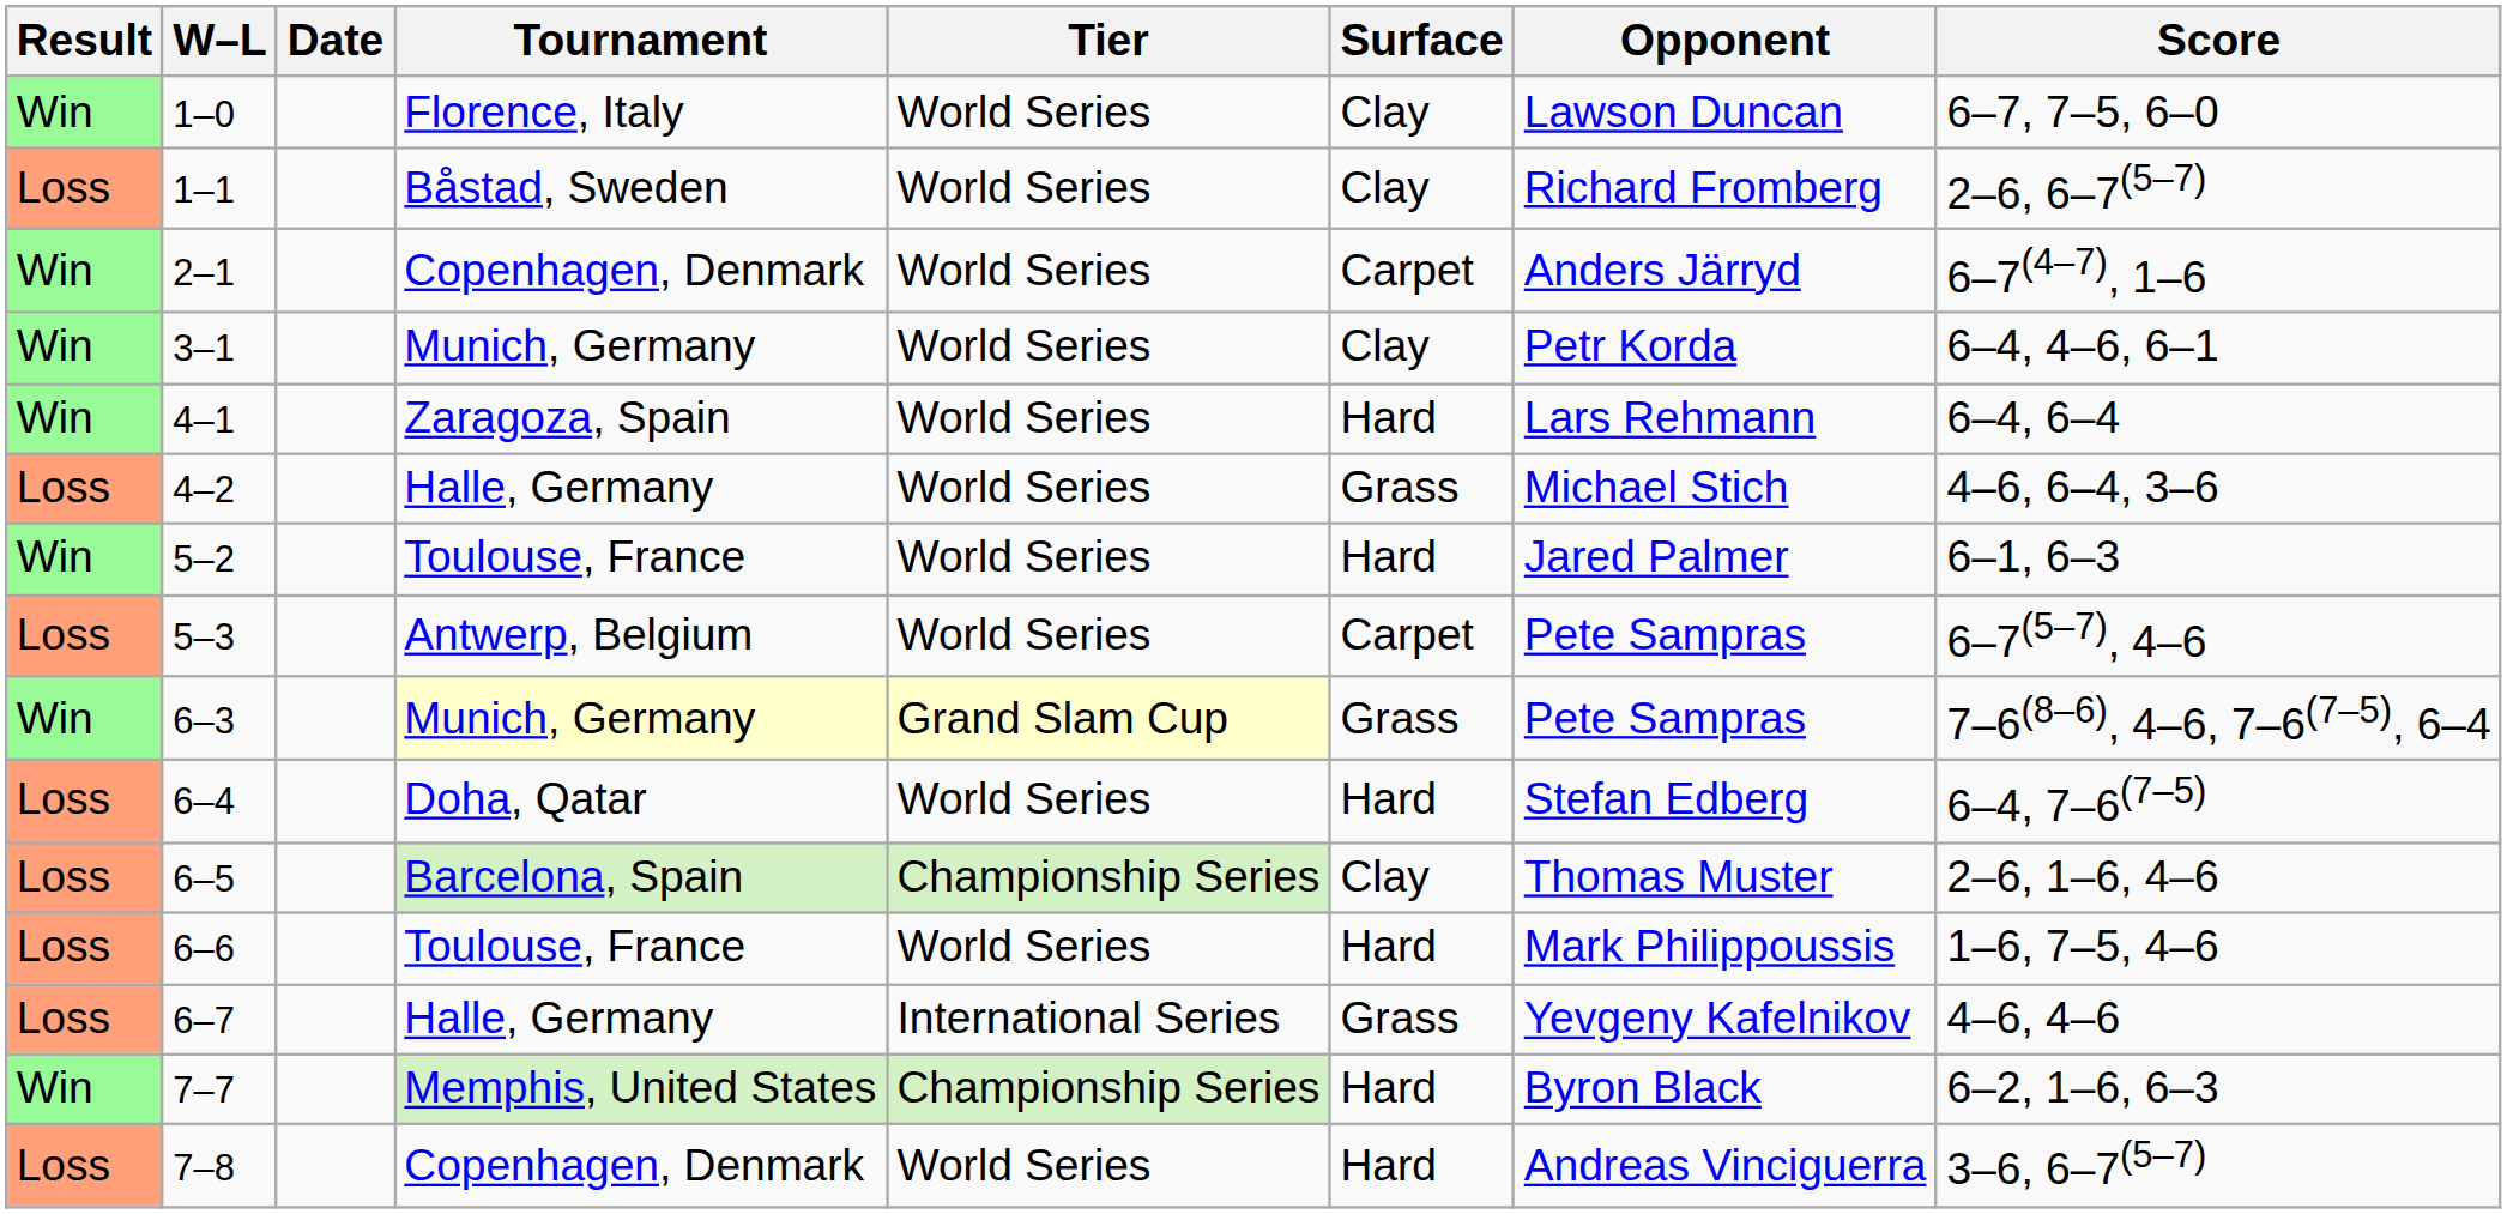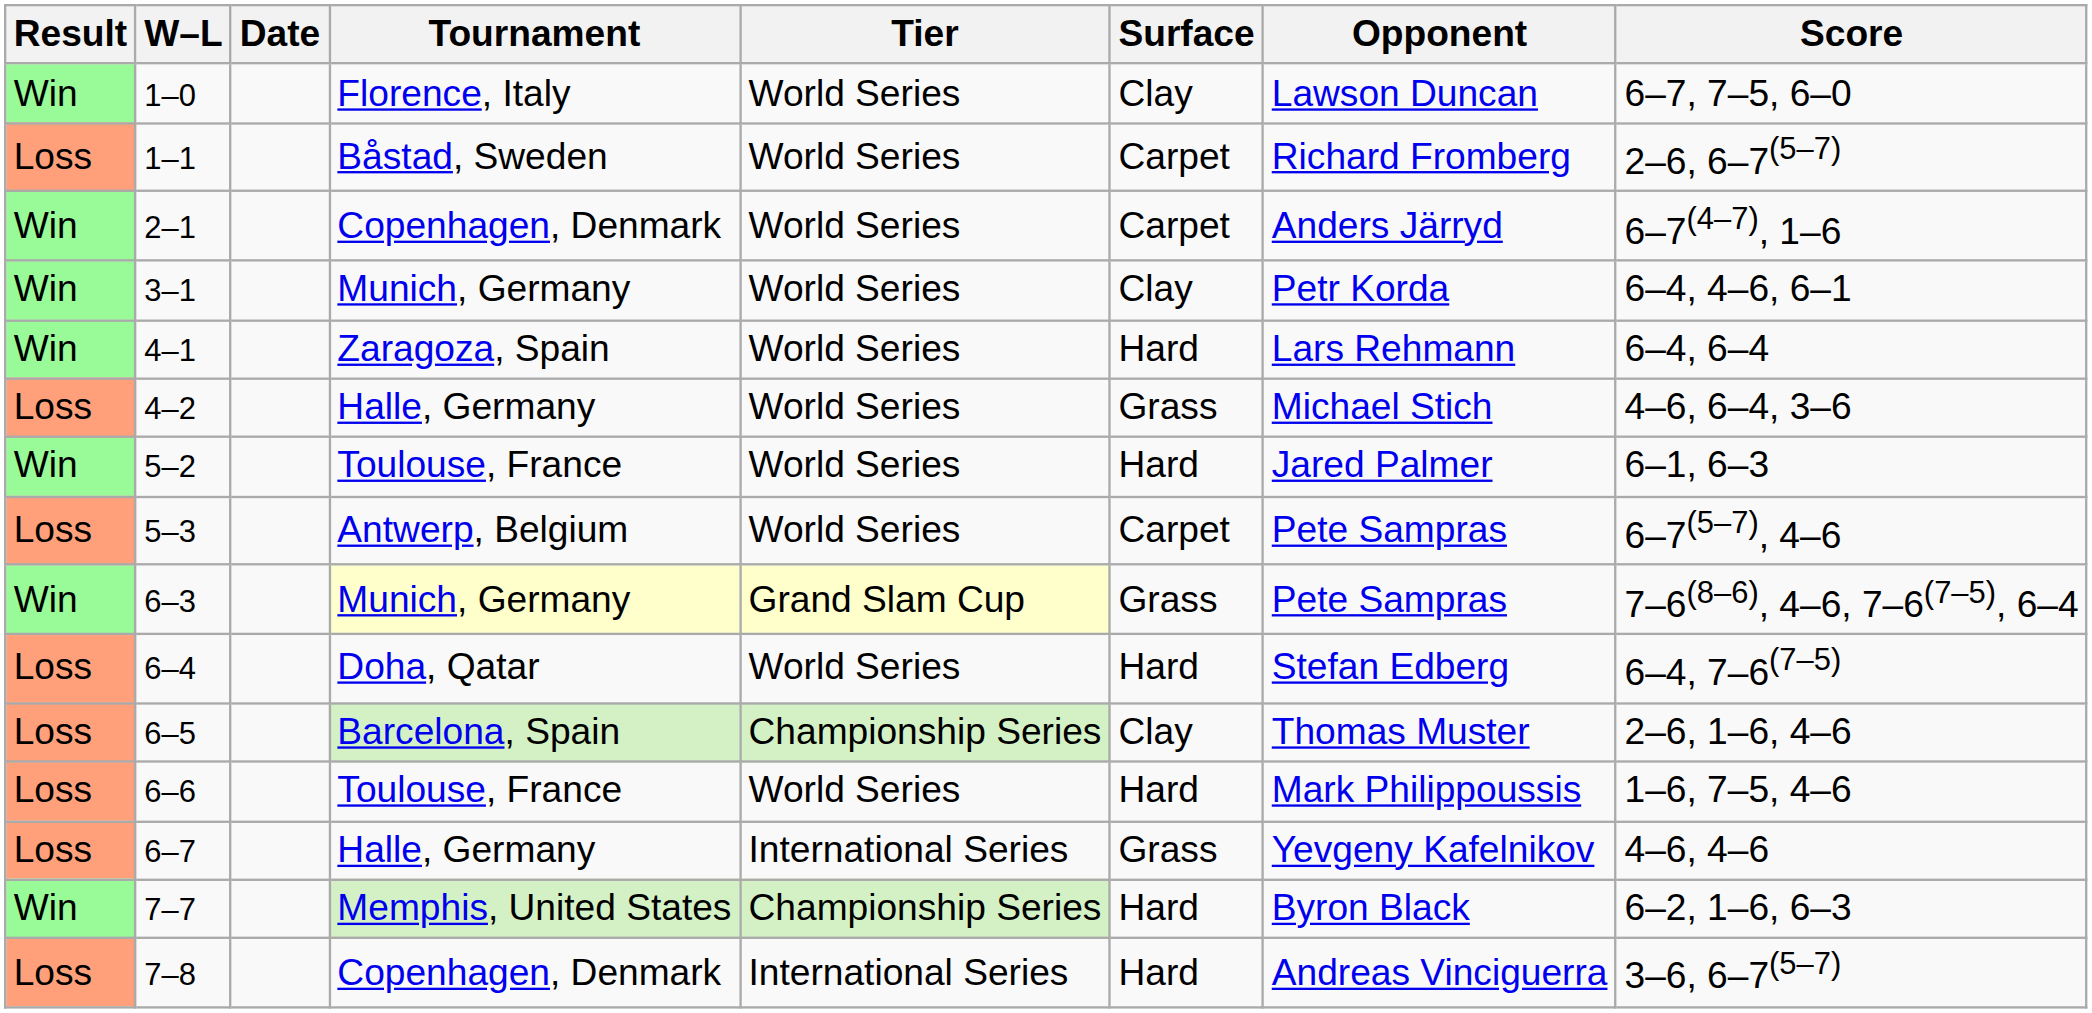 <table class="sortable wikitable">
 <tr>
 <th>Result</th>
 <th class="unsortable">W–L</th>
 <th>Date</th>
 <th>Tournament</th>
 <th>Tier</th>
 <th>Surface</th>
 <th>Opponent</th>
 <th class="unsortable">Score</th>
 </tr>
 <tr>
 <td style="background:#98fb98;">Win</td>
 <td><small>1–0</small></td>
 <td><a href='#'></a></td>
 <td><a href='#'>Florence</a>, Italy</td>
 <td>World Series</td>
 <td>Clay</td>
 <td> <a href='#'>Lawson Duncan</a></td>
 <td>6–7, 7–5, 6–0</td>
 </tr>
 <tr>
 <td style="background:#ffa07a;">Loss</td>
 <td><small>1–1</small></td>
 <td><a href='#'></a></td>
 <td><a href='#'>Båstad</a>, Sweden</td>
 <td>World Series</td>
-<td>Clay</td>
+<td>Carpet</td>
 <td> <a href='#'>Richard Fromberg</a></td>
 <td>2–6, 6–7<sup>(5–7)</sup></td>
 </tr>
 <tr>
 <td style="background:#98fb98;">Win</td>
 <td><small>2–1</small></td>
 <td><a href='#'></a></td>
 <td><a href='#'>Copenhagen</a>, Denmark</td>
 <td>World Series</td>
 <td>Carpet</td>
 <td> <a href='#'>Anders Järryd</a></td>
 <td>6–7<sup>(4–7)</sup>, 1–6</td>
 </tr>
 <tr>
 <td style="background:#98fb98;">Win</td>
 <td><small>3–1</small></td>
 <td><a href='#'></a></td>
 <td><a href='#'>Munich</a>, Germany</td>
 <td>World Series</td>
 <td>Clay</td>
 <td> <a href='#'>Petr Korda</a></td>
 <td>6–4, 4–6, 6–1</td>
 </tr>
 <tr>
 <td style="background:#98fb98;">Win</td>
 <td><small>4–1</small></td>
 <td><a href='#'></a></td>
 <td><a href='#'>Zaragoza</a>, Spain</td>
 <td>World Series</td>
 <td>Hard</td>
 <td> <a href='#'>Lars Rehmann</a></td>
 <td>6–4, 6–4</td>
 </tr>
 <tr>
 <td style="background:#ffa07a;">Loss</td>
 <td><small>4–2</small></td>
 <td><a href='#'></a></td>
 <td><a href='#'>Halle</a>, Germany</td>
 <td>World Series</td>
 <td>Grass</td>
 <td> <a href='#'>Michael Stich</a></td>
 <td>4–6, 6–4, 3–6</td>
 </tr>
 <tr>
 <td style="background:#98fb98;">Win</td>
 <td><small>5–2</small></td>
 <td><a href='#'></a></td>
 <td><a href='#'>Toulouse</a>, France</td>
 <td>World Series</td>
 <td>Hard</td>
 <td> <a href='#'>Jared Palmer</a></td>
 <td>6–1, 6–3</td>
 </tr>
 <tr>
 <td style="background:#ffa07a;">Loss</td>
 <td><small>5–3</small></td>
 <td><a href='#'></a></td>
 <td><a href='#'>Antwerp</a>, Belgium</td>
 <td>World Series</td>
 <td>Carpet</td>
 <td> <a href='#'>Pete Sampras</a></td>
 <td>6–7<sup>(5–7)</sup>, 4–6</td>
 </tr>
 <tr>
 <td style="background:#98fb98;">Win</td>
 <td><small>6–3</small></td>
 <td><a href='#'></a></td>
 <td style="background:#ffc;"><a href='#'>Munich</a>, Germany</td>
 <td style="background:#ffc;">Grand Slam Cup</td>
 <td>Grass</td>
 <td> <a href='#'>Pete Sampras</a></td>
 <td>7–6<sup>(8–6)</sup>, 4–6, 7–6<sup>(7–5)</sup>, 6–4</td>
 </tr>
 <tr>
 <td style="background:#ffa07a;">Loss</td>
 <td><small>6–4</small></td>
 <td><a href='#'></a></td>
 <td><a href='#'>Doha</a>, Qatar</td>
 <td>World Series</td>
 <td>Hard</td>
 <td> <a href='#'>Stefan Edberg</a></td>
 <td>6–4, 7–6<sup>(7–5)</sup></td>
 </tr>
 <tr>
 <td style="background:#ffa07a;">Loss</td>
 <td><small>6–5</small></td>
 <td><a href='#'></a></td>
 <td style="background:#d4f1c5;"><a href='#'>Barcelona</a>, Spain</td>
 <td style="background:#d4f1c5;">Championship Series</td>
 <td>Clay</td>
 <td> <a href='#'>Thomas Muster</a></td>
 <td>2–6, 1–6, 4–6</td>
 </tr>
 <tr>
 <td style="background:#ffa07a;">Loss</td>
 <td><small>6–6</small></td>
 <td><a href='#'></a></td>
 <td><a href='#'>Toulouse</a>, France</td>
 <td>World Series</td>
 <td>Hard</td>
 <td> <a href='#'>Mark Philippoussis</a></td>
 <td>1–6, 7–5, 4–6</td>
 </tr>
 <tr>
 <td style="background:#ffa07a;">Loss</td>
 <td><small>6–7</small></td>
 <td><a href='#'></a></td>
 <td><a href='#'>Halle</a>, Germany</td>
 <td>International Series</td>
 <td>Grass</td>
 <td> <a href='#'>Yevgeny Kafelnikov</a></td>
 <td>4–6, 4–6</td>
 </tr>
 <tr>
 <td style="background:#98fb98;">Win</td>
 <td><small>7–7</small></td>
 <td><a href='#'></a></td>
 <td style="background:#d4f1c5;"><a href='#'>Memphis</a>, United States</td>
 <td style="background:#d4f1c5;">Championship Series</td>
 <td>Hard</td>
 <td> <a href='#'>Byron Black</a></td>
 <td>6–2, 1–6, 6–3</td>
 </tr>
 <tr>
 <td style="background:#ffa07a;">Loss</td>
 <td><small>7–8</small></td>
 <td><a href='#'></a></td>
 <td><a href='#'>Copenhagen</a>, Denmark</td>
-<td>World Series</td>
+<td>International Series</td>
 <td>Hard</td>
 <td> <a href='#'>Andreas Vinciguerra</a></td>
 <td>3–6, 6–7<sup>(5–7)</sup></td>
 </tr>
 </table>
